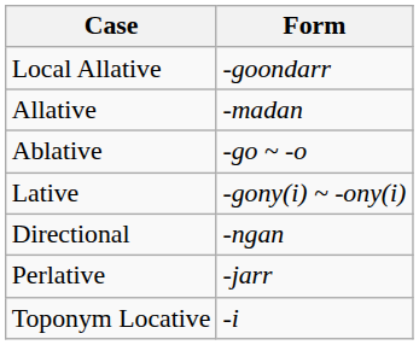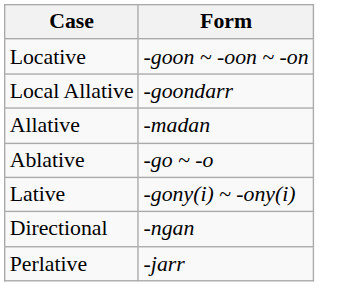 <table class="wikitable">
 <tr>
 <th>Case</th>
 <th>Form</th>
+</tr>
+<tr>
+<td>Locative</td>
+<td><em>-goon ~ -oon ~ -on</em></td>
 </tr>
 <tr>
 <td>Local Allative</td>
 <td><em>-goondarr</em></td>
 </tr>
 <tr>
 <td>Allative</td>
 <td><em>-madan</em></td>
 </tr>
 <tr>
 <td>Ablative</td>
 <td><em>-go ~ -o</em></td>
 </tr>
 <tr>
 <td>Lative</td>
 <td><em>-gony(i) ~ -ony(i)</em></td>
 </tr>
 <tr>
 <td>Directional</td>
 <td><em>-ngan</em></td>
 </tr>
 <tr>
 <td>Perlative</td>
 <td><em>-jarr</em></td>
 </tr>
-<tr>
-<td>Toponym Locative</td>
-<td><em>-i</em></td>
-</tr>
 </table>
